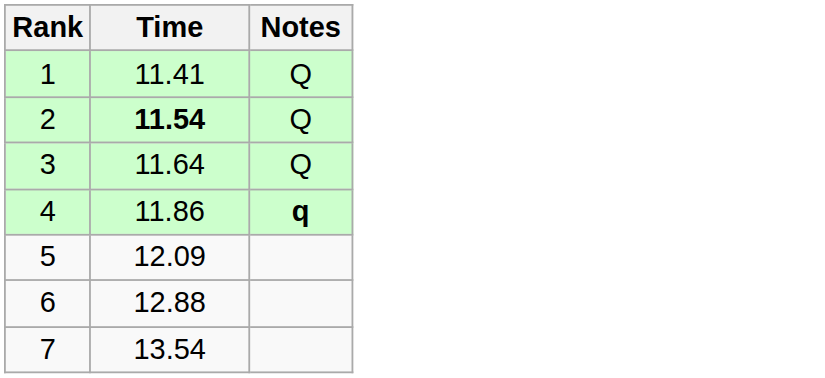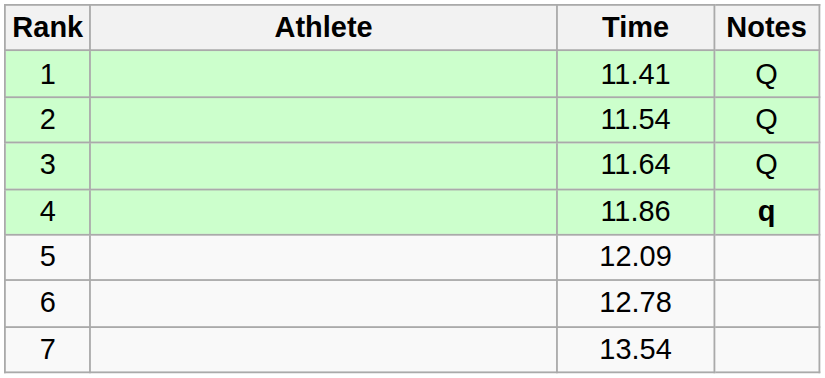 <table class="wikitable" style="text-align:center">
 <tr>
 <th width=40>Rank</th>
+<th width=250>Athlete</th>
 <th width=80>Time</th>
 <th width=50>Notes</th>
 </tr>
 <tr bgcolor=ccffcc>
 <td>1</td>
+<td align=left></td>
 <td>11.41</td>
 <td>Q</td>
 </tr>
 <tr bgcolor=ccffcc>
 <td>2</td>
-<td><strong>11.54</strong></td>
+<td align=left></td>
+<td>11.54</td>
 <td>Q</td>
 </tr>
 <tr bgcolor=ccffcc>
 <td>3</td>
+<td align=left></td>
 <td>11.64</td>
 <td>Q</td>
 </tr>
 <tr bgcolor=ccffcc>
 <td>4</td>
+<td align=left></td>
 <td>11.86</td>
 <td><strong>q</strong></td>
 </tr>
 <tr>
 <td>5</td>
+<td align=left></td>
 <td>12.09</td>
 <td></td>
 </tr>
 <tr>
 <td>6</td>
-<td>12.88</td>
+<td align=left></td>
+<td>12.78</td>
 <td></td>
 </tr>
 <tr>
 <td>7</td>
+<td align=left></td>
 <td>13.54</td>
 <td></td>
 </tr>
 </table>
